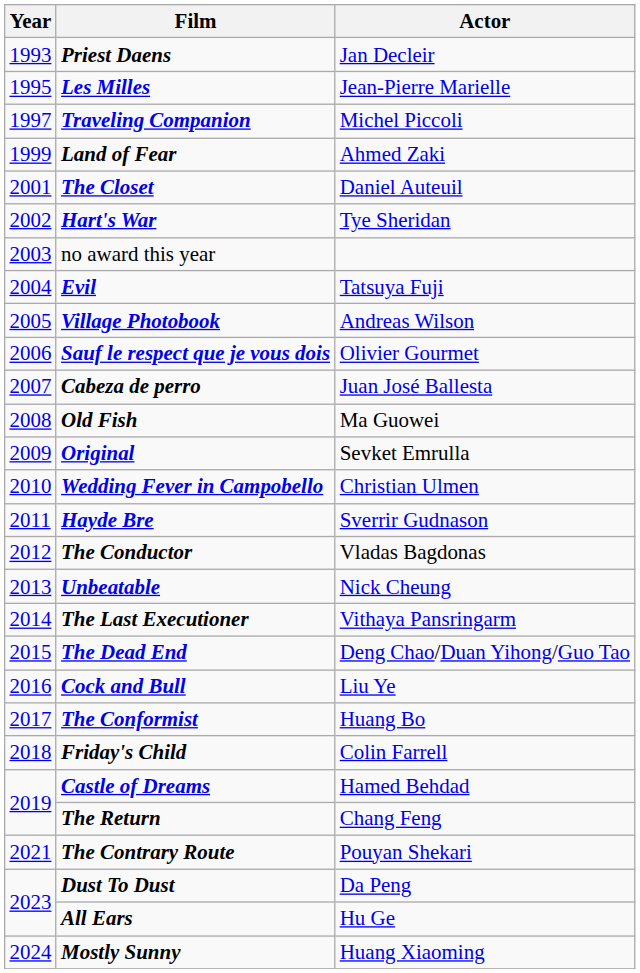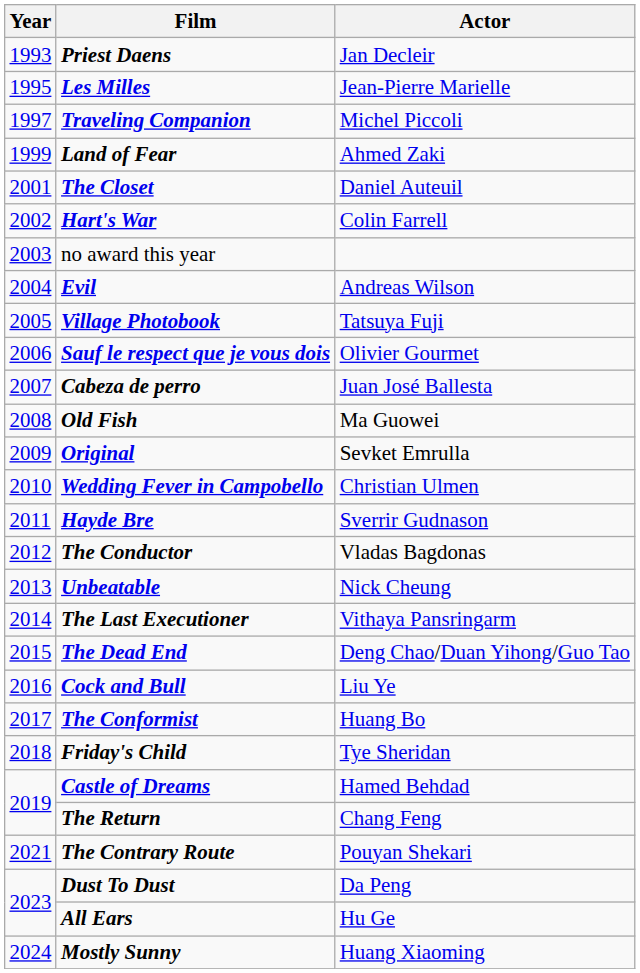 <table class="wikitable">
 <tr>
 <th>Year</th>
 <th>Film</th>
 <th>Actor</th>
 </tr>
 <tr>
 <td><a href='#'>1993</a></td>
 <td><strong><em>Priest Daens</em></strong></td>
 <td> <a href='#'>Jan Decleir</a></td>
 </tr>
 <tr>
 <td><a href='#'>1995</a></td>
 <td><strong><em><a href='#'>Les Milles</a></em></strong></td>
 <td> <a href='#'>Jean-Pierre Marielle</a></td>
 </tr>
 <tr>
 <td><a href='#'>1997</a></td>
 <td><strong><em><a href='#'>Traveling Companion</a></em></strong></td>
 <td> <a href='#'>Michel Piccoli</a></td>
 </tr>
 <tr>
 <td><a href='#'>1999</a></td>
 <td><strong><em>Land of Fear</em></strong></td>
 <td> <a href='#'>Ahmed Zaki</a></td>
 </tr>
 <tr>
 <td><a href='#'>2001</a></td>
 <td><strong><em><a href='#'>The Closet</a></em></strong></td>
 <td> <a href='#'>Daniel Auteuil</a></td>
 </tr>
 <tr>
 <td><a href='#'>2002</a></td>
 <td><strong><em><a href='#'>Hart's War</a></em></strong></td>
-<td> <a href='#'>Tye Sheridan</a></td>
+<td> <a href='#'>Colin Farrell</a></td>
 </tr>
 <tr>
 <td><a href='#'>2003</a></td>
 <td>no award this year</td>
 <td></td>
 </tr>
 <tr>
 <td><a href='#'>2004</a></td>
 <td><strong><em><a href='#'>Evil</a></em></strong></td>
-<td> <a href='#'>Tatsuya Fuji</a></td>
+<td> <a href='#'>Andreas Wilson</a></td>
 </tr>
 <tr>
 <td><a href='#'>2005</a></td>
 <td><strong><em><a href='#'>Village Photobook</a></em></strong></td>
-<td> <a href='#'>Andreas Wilson</a></td>
+<td> <a href='#'>Tatsuya Fuji</a></td>
 </tr>
 <tr>
 <td><a href='#'>2006</a></td>
 <td><strong><em><a href='#'>Sauf le respect que je vous dois</a></em></strong></td>
 <td> <a href='#'>Olivier Gourmet</a></td>
 </tr>
 <tr>
 <td><a href='#'>2007</a></td>
 <td><strong><em>Cabeza de perro</em></strong></td>
 <td> <a href='#'>Juan José Ballesta</a></td>
 </tr>
 <tr>
 <td><a href='#'>2008</a></td>
 <td><strong><em>Old Fish</em></strong></td>
 <td> Ma Guowei</td>
 </tr>
 <tr>
 <td><a href='#'>2009</a></td>
 <td><strong><em><a href='#'>Original</a></em></strong></td>
 <td> Sevket Emrulla</td>
 </tr>
 <tr>
 <td><a href='#'>2010</a></td>
 <td><strong><em><a href='#'>Wedding Fever in Campobello</a></em></strong></td>
 <td> <a href='#'>Christian Ulmen</a></td>
 </tr>
 <tr>
 <td><a href='#'>2011</a></td>
 <td><strong><em><a href='#'>Hayde Bre</a></em></strong></td>
 <td> <a href='#'>Sverrir Gudnason</a></td>
 </tr>
 <tr>
 <td><a href='#'>2012</a></td>
 <td><strong><em>The Conductor</em></strong></td>
 <td> Vladas Bagdonas</td>
 </tr>
 <tr>
 <td><a href='#'>2013</a></td>
 <td><strong><em><a href='#'>Unbeatable</a></em></strong></td>
 <td> <a href='#'>Nick Cheung</a></td>
 </tr>
 <tr>
 <td><a href='#'>2014</a></td>
 <td><strong><em>The Last Executioner</em></strong></td>
 <td> <a href='#'>Vithaya Pansringarm</a></td>
 </tr>
 <tr>
 <td><a href='#'>2015</a></td>
 <td><strong><em><a href='#'>The Dead End</a></em></strong></td>
 <td> <a href='#'>Deng Chao</a>/<a href='#'>Duan Yihong</a>/<a href='#'>Guo Tao</a></td>
 </tr>
 <tr>
 <td><a href='#'>2016</a></td>
 <td><strong><em><a href='#'>Cock and Bull</a></em></strong></td>
 <td> <a href='#'>Liu Ye</a></td>
 </tr>
 <tr>
 <td><a href='#'>2017</a></td>
 <td><strong><em><a href='#'>The Conformist</a></em></strong></td>
 <td> <a href='#'>Huang Bo</a></td>
 </tr>
 <tr>
 <td><a href='#'>2018</a></td>
 <td><strong><em>Friday's Child</em></strong></td>
-<td> <a href='#'>Colin Farrell</a></td>
+<td> <a href='#'>Tye Sheridan</a></td>
 </tr>
 <tr>
 <td rowspan=2><a href='#'>2019</a></td>
 <td><strong><em><a href='#'>Castle of Dreams</a></em></strong></td>
 <td> <a href='#'>Hamed Behdad</a></td>
 </tr>
 <tr>
 <td><strong><em>The Return</em></strong></td>
 <td> <a href='#'>Chang Feng</a></td>
 </tr>
 <tr>
 <td><a href='#'>2021</a></td>
 <td><strong><em>The Contrary Route</em></strong></td>
 <td> <a href='#'>Pouyan Shekari</a></td>
 </tr>
 <tr>
 <td rowspan=2><a href='#'>2023</a></td>
 <td><strong><em>Dust To Dust</em></strong></td>
 <td> <a href='#'>Da Peng</a></td>
 </tr>
 <tr>
 <td><strong><em>All Ears	</em></strong></td>
 <td> <a href='#'>Hu Ge</a></td>
 </tr>
 <tr>
 <td><a href='#'>2024</a></td>
 <td><strong><em>Mostly Sunny</em></strong></td>
 <td> <a href='#'>Huang Xiaoming</a></td>
 </tr>
 </table>
